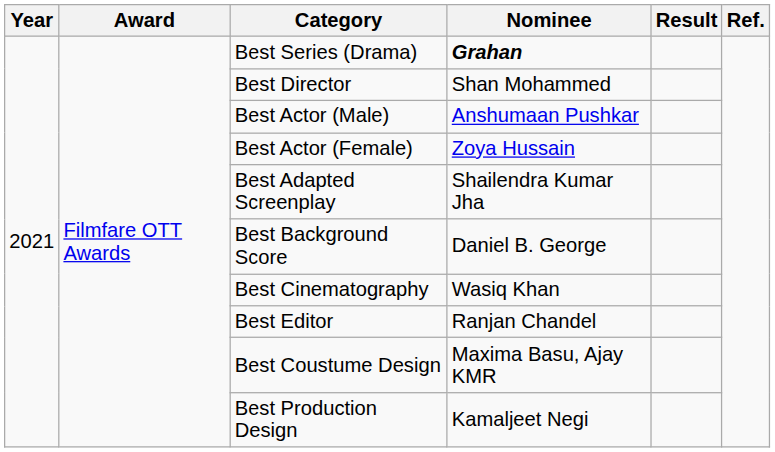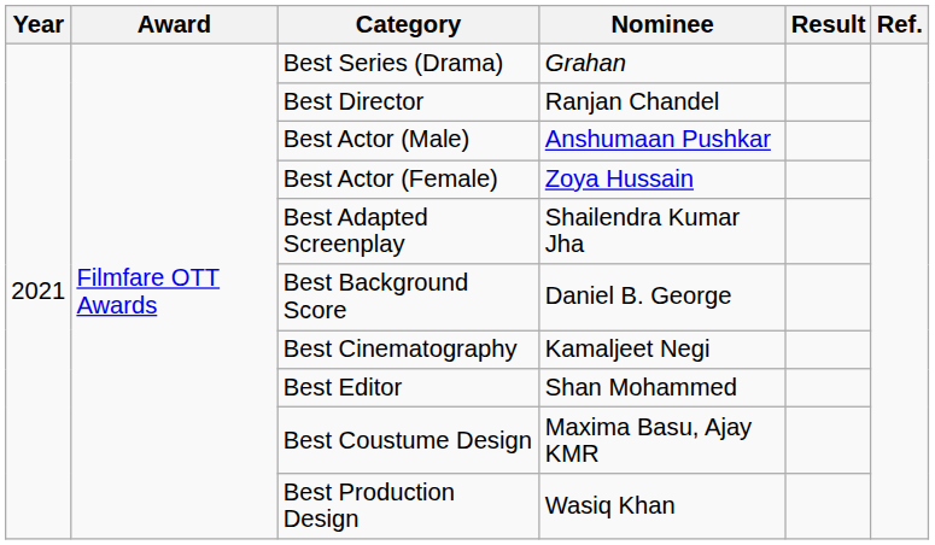 <table class="wikitable plainrowheaders sortable">
 <tr>
 <th scope="col">Year</th>
 <th scope="col">Award</th>
 <th scope="col">Category</th>
 <th scope="col">Nominee</th>
 <th scope="col">Result</th>
 <th scope="col">Ref.</th>
 </tr>
 <tr>
 <td rowspan="10">2021</td>
 <td rowspan="10"><a href='#'>Filmfare OTT Awards</a></td>
 <td>Best Series (Drama)</td>
-<td><strong><em>Grahan</em></strong></td>
+<td><em>Grahan</em></td>
 <td></td>
 <td rowspan=10></td>
 </tr>
 <tr>
 <td>Best Director</td>
-<td>Shan Mohammed</td>
+<td>Ranjan Chandel</td>
 <td></td>
 </tr>
 <tr>
 <td>Best Actor (Male)</td>
 <td><a href='#'>Anshumaan Pushkar</a></td>
 <td></td>
 </tr>
 <tr>
 <td>Best Actor (Female)</td>
 <td><a href='#'>Zoya Hussain</a></td>
 <td></td>
 </tr>
 <tr>
 <td>Best Adapted Screenplay</td>
 <td>Shailendra Kumar Jha</td>
 <td></td>
 </tr>
 <tr>
 <td>Best Background Score</td>
 <td>Daniel B. George</td>
 <td></td>
 </tr>
 <tr>
 <td>Best Cinematography</td>
-<td>Wasiq Khan</td>
+<td>Kamaljeet Negi</td>
 <td></td>
 </tr>
 <tr>
 <td>Best Editor</td>
-<td>Ranjan Chandel</td>
+<td>Shan Mohammed</td>
 <td></td>
 </tr>
 <tr>
 <td>Best Coustume Design</td>
 <td>Maxima Basu, Ajay KMR</td>
 <td></td>
 </tr>
 <tr>
 <td>Best Production Design</td>
-<td>Kamaljeet Negi</td>
+<td>Wasiq Khan</td>
 <td></td>
 </tr>
 </table>
